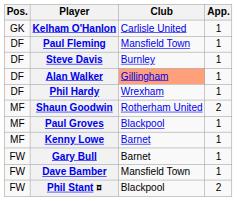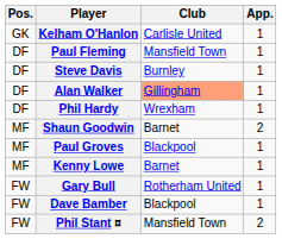 <table class="wikitable plainrowheaders" style="text-align: left">
 <tr>
 <th scope=col>Pos.</th>
 <th scope=col>Player</th>
 <th scope=col>Club</th>
 <th scope=col>App.</th>
 </tr>
 <tr>
 <td style=text-align:center>GK</td>
 <th scope=row><a href='#'>Kelham O'Hanlon</a></th>
 <td><a href='#'>Carlisle United</a></td>
 <td style=text-align:center>1</td>
 </tr>
 <tr>
 <td style=text-align:center>DF</td>
 <th scope=row><a href='#'>Paul Fleming</a></th>
 <td><a href='#'>Mansfield Town</a></td>
 <td style=text-align:center>1</td>
 </tr>
 <tr>
 <td style=text-align:center>DF</td>
 <th scope=row><a href='#'>Steve Davis</a></th>
 <td><a href='#'>Burnley</a></td>
 <td style=text-align:center>1</td>
 </tr>
 <tr>
 <td style=text-align:center>DF</td>
 <th scope=row><a href='#'>Alan Walker</a></th>
 <td style="background: lightsalmon;"><a href='#'>Gillingham</a></td>
 <td style=text-align:center>1</td>
 </tr>
 <tr>
 <td style=text-align:center>DF</td>
 <th scope=row><a href='#'>Phil Hardy</a></th>
 <td><a href='#'>Wrexham</a></td>
 <td style=text-align:center>1</td>
 </tr>
 <tr>
 <td style=text-align:center>MF</td>
 <th scope=row><a href='#'>Shaun Goodwin</a></th>
-<td><a href='#'>Rotherham United</a></td>
+<td>Barnet</td>
 <td style=text-align:center>2</td>
 </tr>
 <tr>
 <td style=text-align:center>MF</td>
 <th scope=row><a href='#'>Paul Groves</a></th>
 <td><a href='#'>Blackpool</a></td>
 <td style=text-align:center>1</td>
 </tr>
 <tr>
 <td style=text-align:center>MF</td>
 <th scope=row><a href='#'>Kenny Lowe</a></th>
 <td><a href='#'>Barnet</a></td>
 <td style=text-align:center>1</td>
 </tr>
 <tr>
 <td style=text-align:center>FW</td>
 <th scope=row><a href='#'>Gary Bull</a></th>
-<td>Barnet</td>
+<td><a href='#'>Rotherham United</a></td>
 <td style=text-align:center>1</td>
 </tr>
 <tr>
 <td style=text-align:center>FW</td>
 <th scope=row><a href='#'>Dave Bamber</a></th>
-<td>Mansfield Town</td>
+<td>Blackpool</td>
 <td style=text-align:center>1</td>
 </tr>
 <tr>
 <td style=text-align:center>FW</td>
 <th scope=row><a href='#'>Phil Stant</a> ¤</th>
-<td>Blackpool</td>
+<td>Mansfield Town</td>
 <td style=text-align:center>2</td>
 </tr>
 </table>
